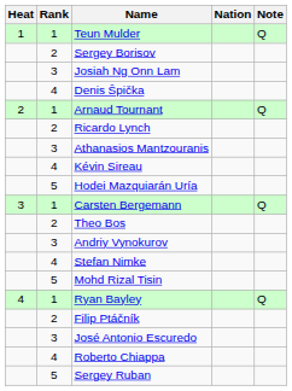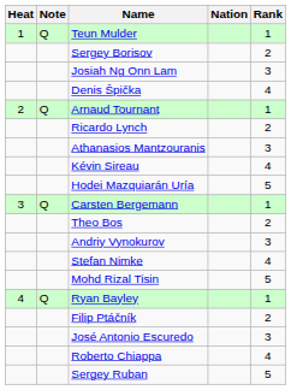 <table class=wikitable sortable style=text-align:center>
 <tr>
 <th>Heat</th>
-<th>Rank</th>
+<th>Note</th>
 <th>Name</th>
 <th>Nation</th>
-<th>Note</th>
+<th>Rank</th>
 </tr>
 <tr style="background: #ccffcc;">
 <td>1</td>
-<td>1</td>
+<td align=left>Q</td>
 <td align=left><a href='#'>Teun Mulder</a></td>
 <td align=left></td>
-<td align=left>Q</td>
+<td>1</td>
 </tr>
 <tr>
 <td></td>
-<td>2</td>
+<td></td>
 <td align=left><a href='#'>Sergey Borisov</a></td>
 <td align=left></td>
-<td></td>
+<td>2</td>
 </tr>
 <tr>
 <td></td>
-<td>3</td>
+<td></td>
 <td align=left><a href='#'>Josiah Ng Onn Lam</a></td>
 <td align=left></td>
-<td></td>
+<td>3</td>
 </tr>
 <tr>
 <td></td>
-<td>4</td>
+<td></td>
 <td align=left><a href='#'>Denis Špička</a></td>
 <td align=left></td>
-<td></td>
+<td>4</td>
 </tr>
 <tr style="background: #ccffcc;">
 <td>2</td>
-<td>1</td>
+<td align=left>Q</td>
 <td align=left><a href='#'>Arnaud Tournant</a></td>
 <td align=left></td>
-<td align=left>Q</td>
+<td>1</td>
 </tr>
 <tr>
 <td></td>
-<td>2</td>
+<td></td>
 <td align=left><a href='#'>Ricardo Lynch</a></td>
 <td align=left></td>
-<td></td>
+<td>2</td>
 </tr>
 <tr>
 <td></td>
-<td>3</td>
+<td></td>
 <td align=left><a href='#'>Athanasios Mantzouranis</a></td>
 <td align=left></td>
-<td></td>
+<td>3</td>
 </tr>
 <tr>
 <td></td>
-<td>4</td>
+<td></td>
 <td align=left><a href='#'>Kévin Sireau</a></td>
 <td align=left></td>
-<td></td>
+<td>4</td>
 </tr>
 <tr>
 <td></td>
-<td>5</td>
+<td></td>
 <td align=left><a href='#'>Hodei Mazquiarán Uría</a></td>
 <td align=left></td>
-<td></td>
+<td>5</td>
 </tr>
 <tr style="background: #ccffcc;">
 <td>3</td>
-<td>1</td>
+<td align=left>Q</td>
 <td align=left><a href='#'>Carsten Bergemann</a></td>
 <td align=left></td>
-<td align=left>Q</td>
+<td>1</td>
 </tr>
 <tr>
 <td></td>
-<td>2</td>
+<td></td>
 <td align=left><a href='#'>Theo Bos</a></td>
 <td align=left></td>
-<td></td>
+<td>2</td>
 </tr>
 <tr>
 <td></td>
-<td>3</td>
+<td></td>
 <td align=left><a href='#'>Andriy Vynokurov</a></td>
 <td align=left></td>
-<td></td>
+<td>3</td>
 </tr>
 <tr>
 <td></td>
-<td>4</td>
+<td></td>
 <td align=left><a href='#'>Stefan Nimke</a></td>
 <td align=left></td>
-<td></td>
+<td>4</td>
 </tr>
 <tr>
 <td></td>
-<td>5</td>
+<td></td>
 <td align=left><a href='#'>Mohd Rizal Tisin</a></td>
 <td align=left></td>
-<td></td>
+<td>5</td>
 </tr>
 <tr style="background: #ccffcc;">
 <td>4</td>
-<td>1</td>
+<td align=left>Q</td>
 <td align=left><a href='#'>Ryan Bayley</a></td>
 <td align=left></td>
-<td align=left>Q</td>
+<td>1</td>
 </tr>
 <tr>
 <td></td>
-<td>2</td>
+<td></td>
 <td align=left><a href='#'>Filip Ptáčník</a></td>
 <td align=left></td>
-<td></td>
+<td>2</td>
 </tr>
 <tr>
 <td></td>
-<td>3</td>
+<td></td>
 <td align=left><a href='#'>José Antonio Escuredo</a></td>
 <td align=left></td>
-<td></td>
+<td>3</td>
 </tr>
 <tr>
 <td></td>
-<td>4</td>
+<td></td>
 <td align=left><a href='#'>Roberto Chiappa</a></td>
 <td align=left></td>
-<td></td>
+<td>4</td>
 </tr>
 <tr>
 <td></td>
-<td>5</td>
+<td></td>
 <td align=left><a href='#'>Sergey Ruban</a></td>
 <td align=left></td>
-<td></td>
+<td>5</td>
 </tr>
 </table>
